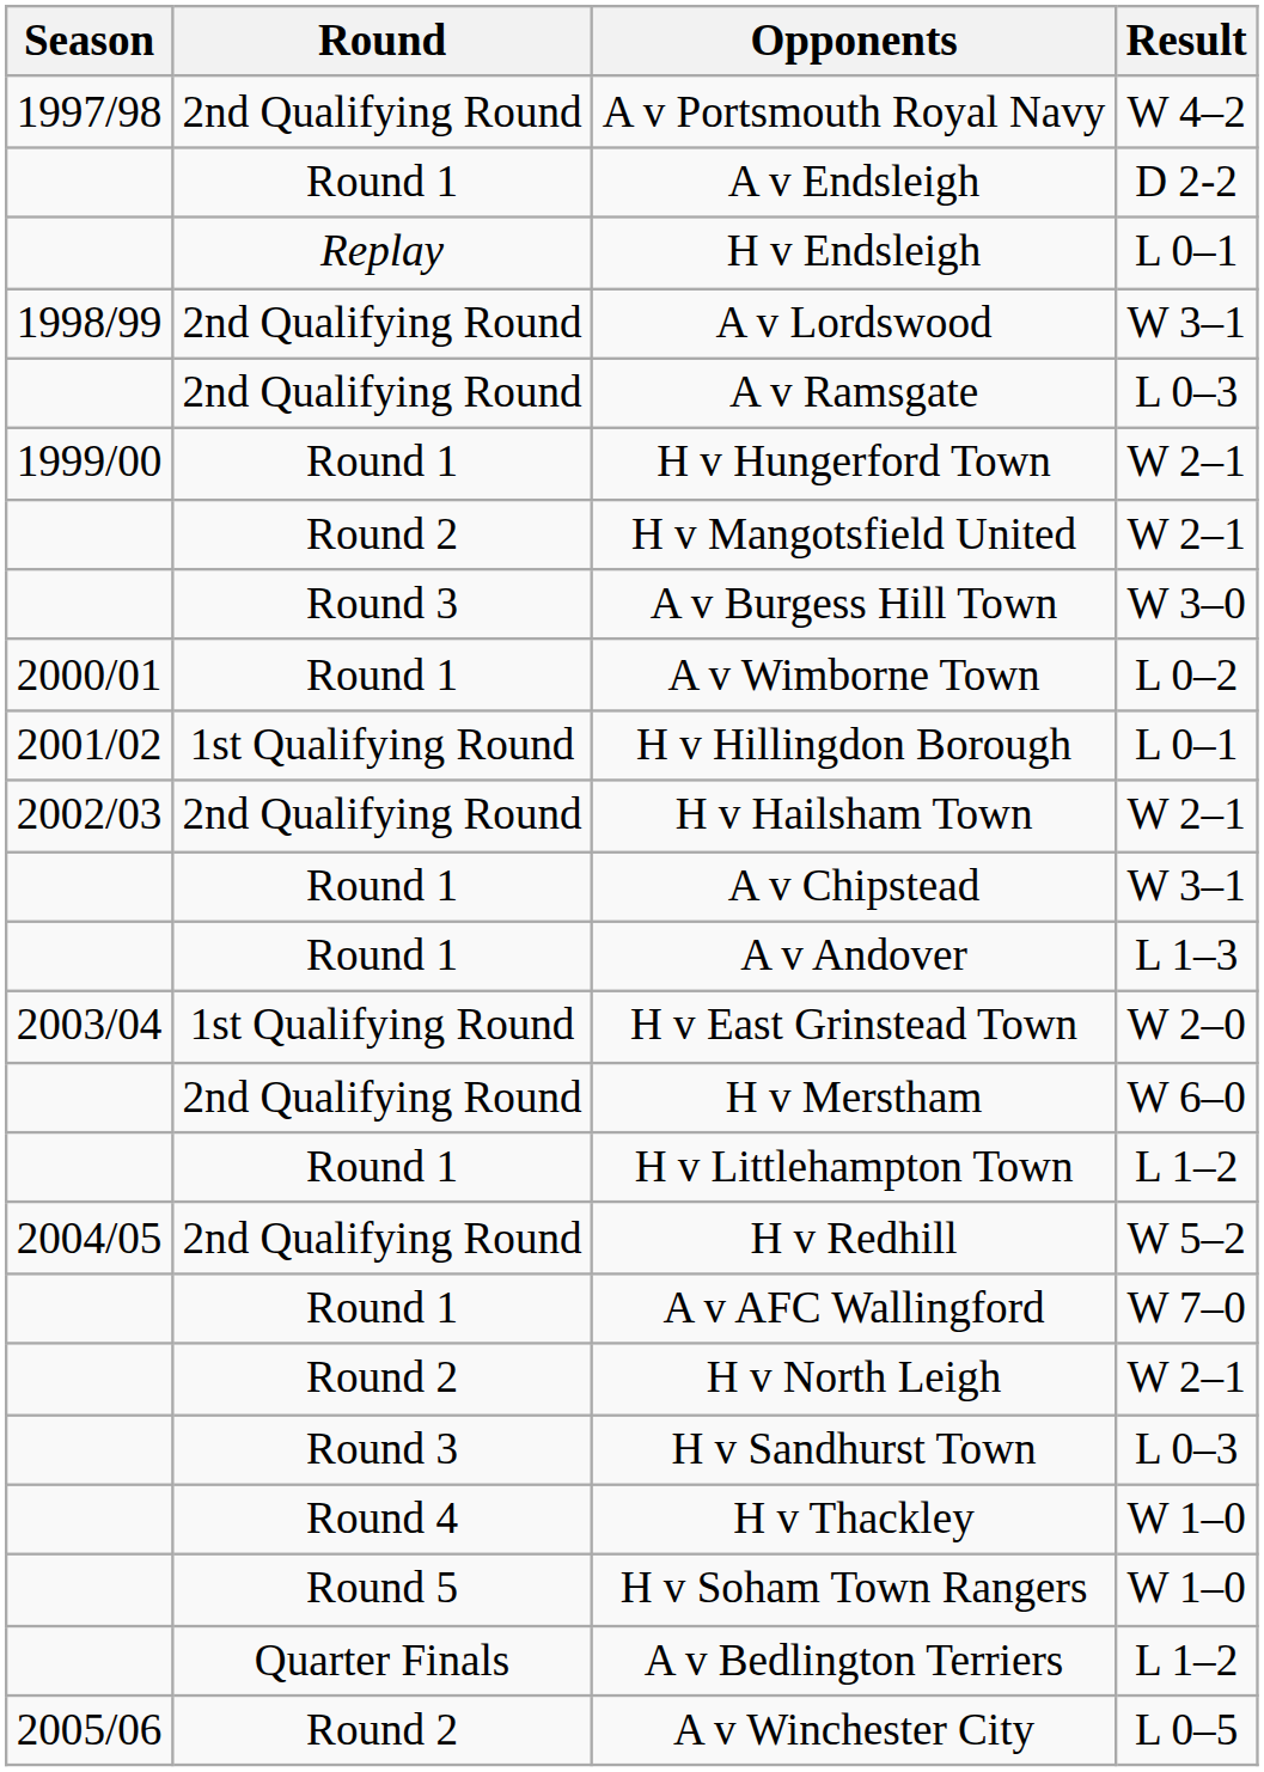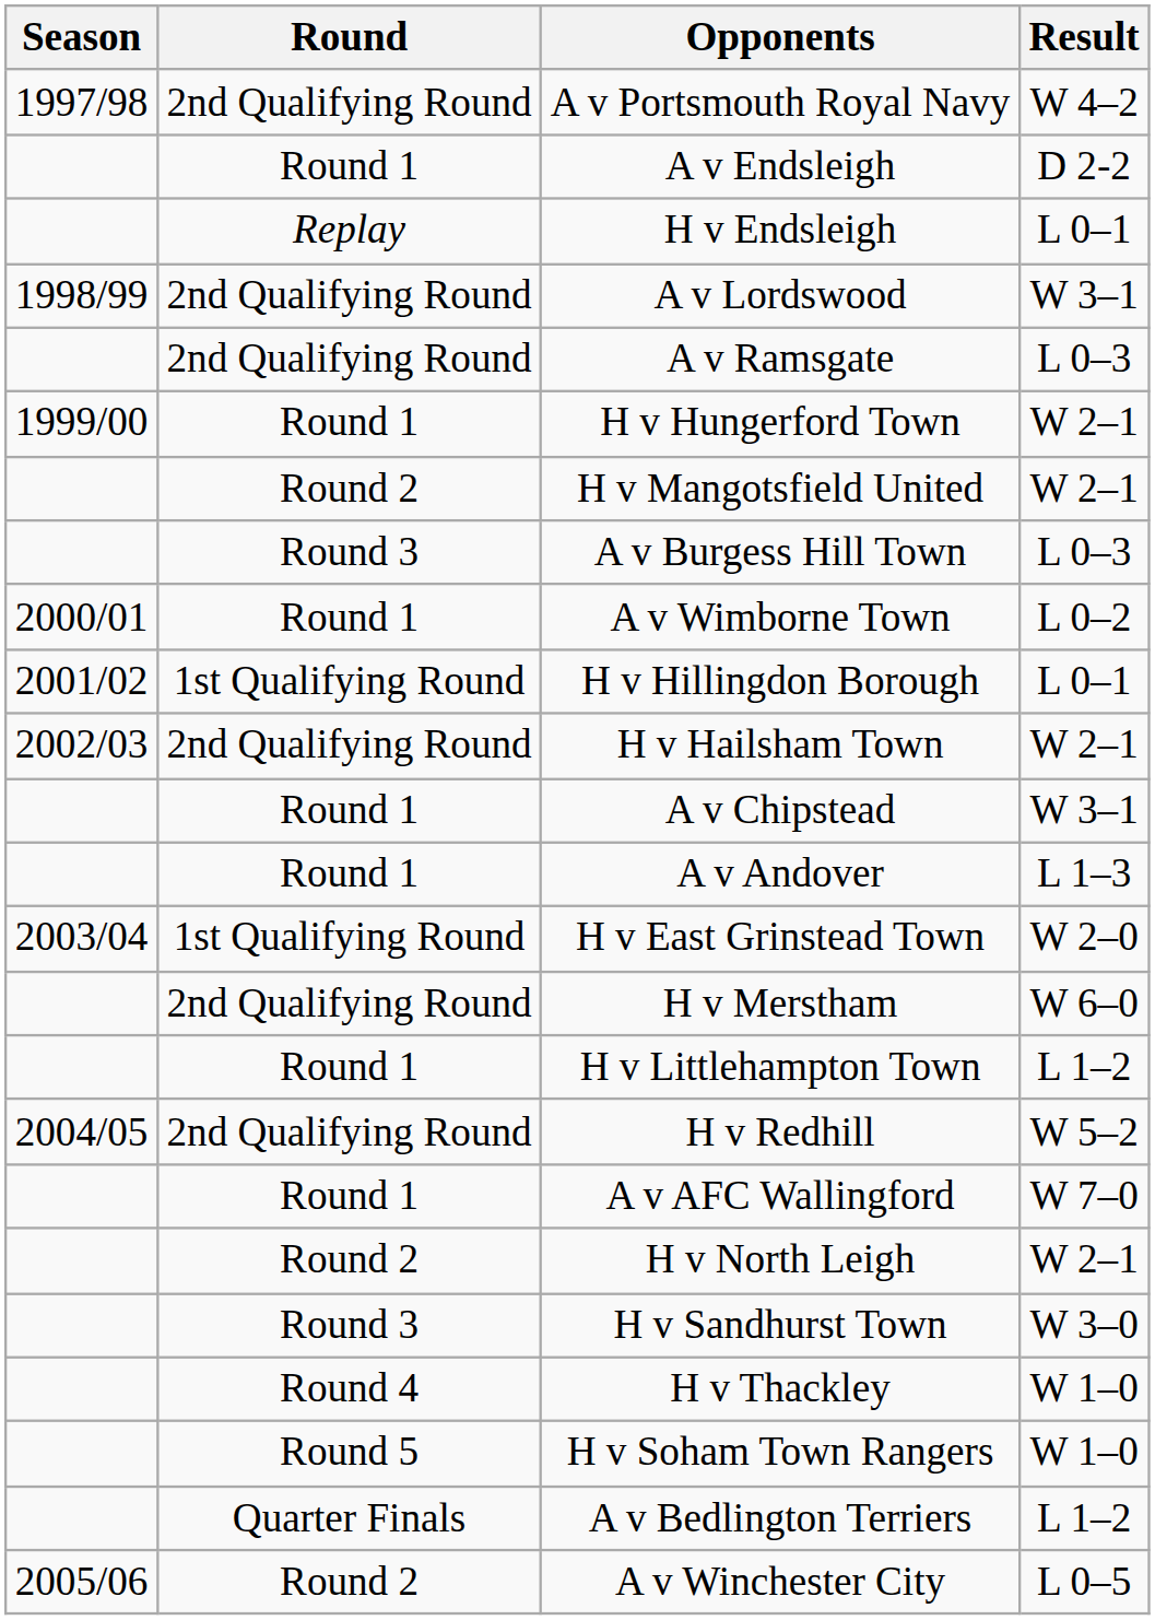 <table class="wikitable collapsible collapsed" style=text-align:center>
 <tr>
 <th>Season</th>
 <th>Round</th>
 <th>Opponents</th>
 <th>Result</th>
 </tr>
 <tr>
 <td>1997/98</td>
 <td>2nd Qualifying Round</td>
 <td>A v Portsmouth Royal Navy</td>
 <td>W 4–2</td>
 </tr>
 <tr>
 <td></td>
 <td>Round 1</td>
 <td>A v Endsleigh</td>
 <td>D 2-2</td>
 </tr>
 <tr>
 <td></td>
 <td><em>Replay</em></td>
 <td>H v Endsleigh</td>
 <td>L 0–1</td>
 </tr>
 <tr>
 <td>1998/99</td>
 <td>2nd Qualifying Round</td>
 <td>A v Lordswood</td>
 <td>W 3–1</td>
 </tr>
 <tr>
 <td></td>
 <td>2nd Qualifying Round</td>
 <td>A v Ramsgate</td>
 <td>L 0–3</td>
 </tr>
 <tr>
 <td>1999/00</td>
 <td>Round 1</td>
 <td>H v Hungerford Town</td>
 <td>W 2–1</td>
 </tr>
 <tr>
 <td></td>
 <td>Round 2</td>
 <td>H v Mangotsfield United</td>
 <td>W 2–1</td>
 </tr>
 <tr>
 <td></td>
 <td>Round 3</td>
 <td>A v Burgess Hill Town</td>
-<td>W 3–0</td>
+<td>L 0–3</td>
 </tr>
 <tr>
 <td>2000/01</td>
 <td>Round 1</td>
 <td>A v Wimborne Town</td>
 <td>L 0–2</td>
 </tr>
 <tr>
 <td>2001/02</td>
 <td>1st Qualifying Round</td>
 <td>H v Hillingdon Borough</td>
 <td>L 0–1</td>
 </tr>
 <tr>
 <td>2002/03</td>
 <td>2nd Qualifying Round</td>
 <td>H v Hailsham Town</td>
 <td>W 2–1</td>
 </tr>
 <tr>
 <td></td>
 <td>Round 1</td>
 <td>A v Chipstead</td>
 <td>W 3–1</td>
 </tr>
 <tr>
 <td></td>
 <td>Round 1</td>
 <td>A v Andover</td>
 <td>L 1–3</td>
 </tr>
 <tr>
 <td>2003/04</td>
 <td>1st Qualifying Round</td>
 <td>H v East Grinstead Town</td>
 <td>W 2–0</td>
 </tr>
 <tr>
 <td></td>
 <td>2nd Qualifying Round</td>
 <td>H v Merstham</td>
 <td>W 6–0</td>
 </tr>
 <tr>
 <td></td>
 <td>Round 1</td>
 <td>H v Littlehampton Town</td>
 <td>L 1–2</td>
 </tr>
 <tr>
 <td>2004/05</td>
 <td>2nd Qualifying Round</td>
 <td>H v Redhill</td>
 <td>W 5–2</td>
 </tr>
 <tr>
 <td></td>
 <td>Round 1</td>
 <td>A v AFC Wallingford</td>
 <td>W 7–0</td>
 </tr>
 <tr>
 <td></td>
 <td>Round 2</td>
 <td>H v North Leigh</td>
 <td>W 2–1</td>
 </tr>
 <tr>
 <td></td>
 <td>Round 3</td>
 <td>H v Sandhurst Town</td>
-<td>L 0–3</td>
+<td>W 3–0</td>
 </tr>
 <tr>
 <td></td>
 <td>Round 4</td>
 <td>H v Thackley</td>
 <td>W 1–0</td>
 </tr>
 <tr>
 <td></td>
 <td>Round 5</td>
 <td>H v Soham Town Rangers</td>
 <td>W 1–0</td>
 </tr>
 <tr>
 <td></td>
 <td>Quarter Finals</td>
 <td>A v Bedlington Terriers</td>
 <td>L 1–2</td>
 </tr>
 <tr>
 <td>2005/06</td>
 <td>Round 2</td>
 <td>A v Winchester City</td>
 <td>L 0–5</td>
 </tr>
 </table>
